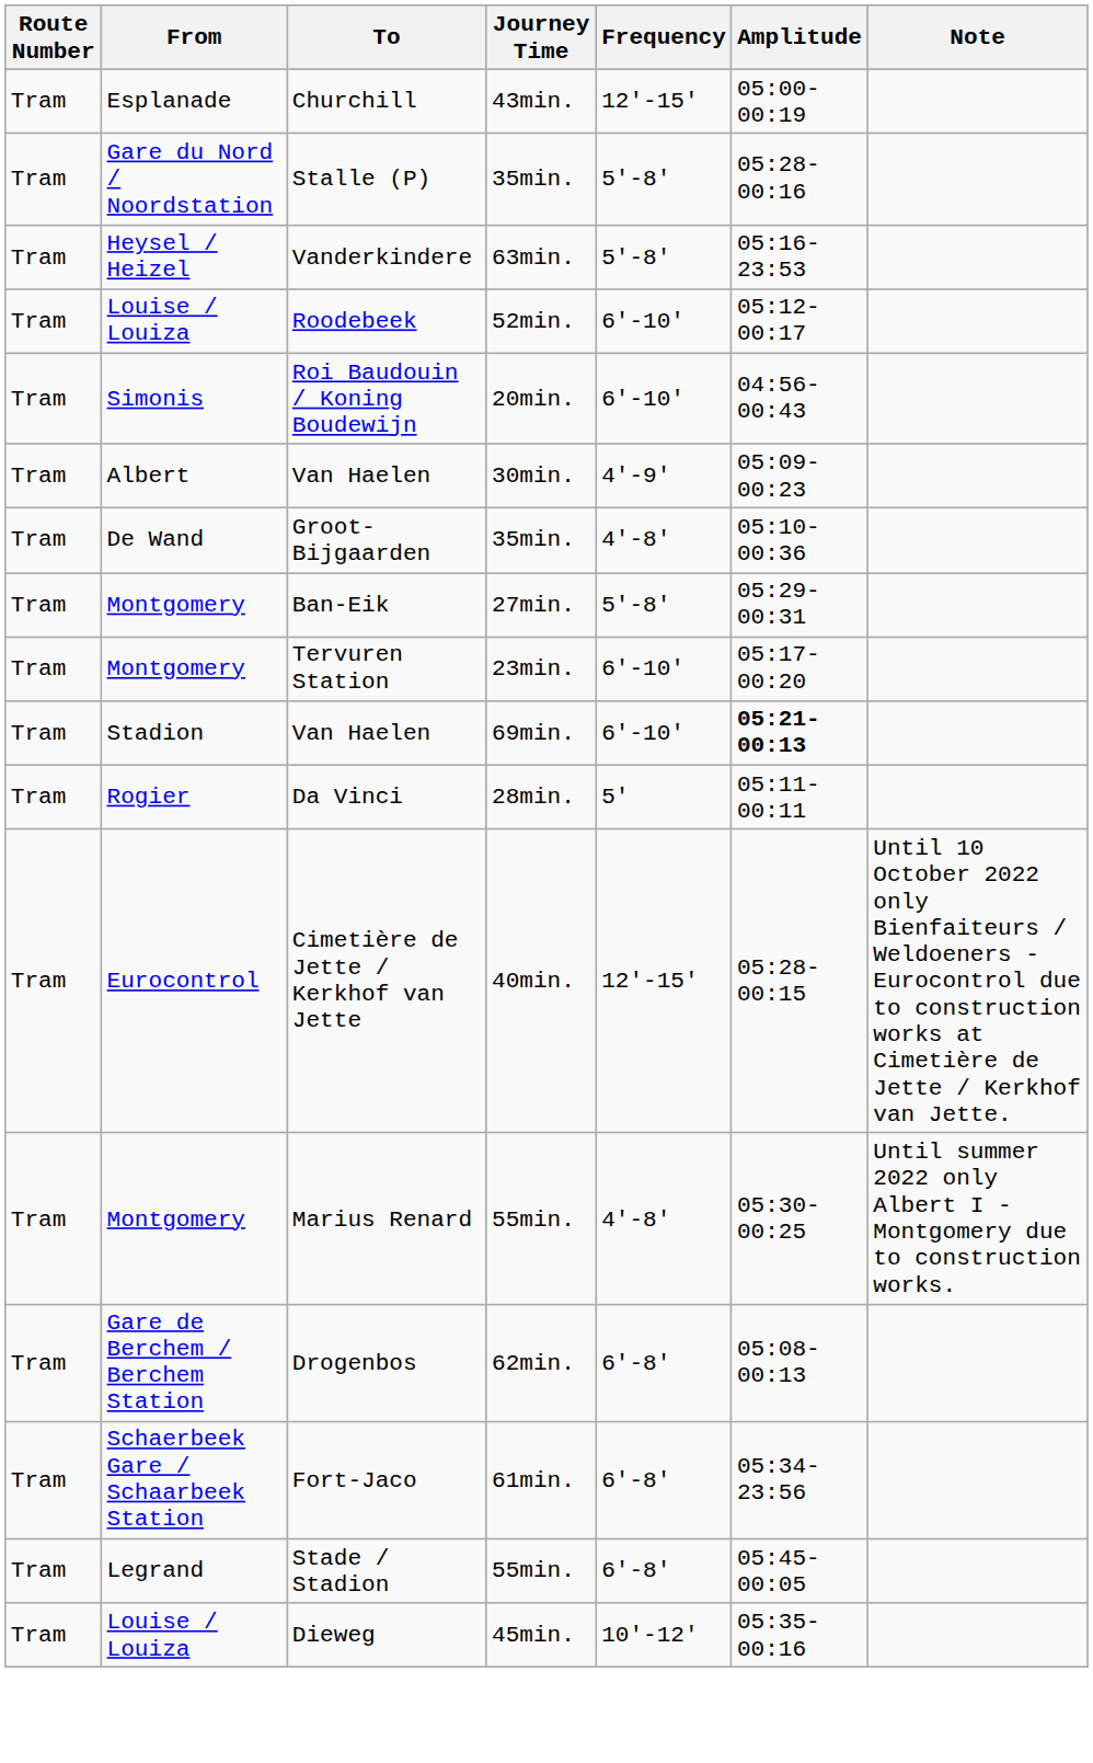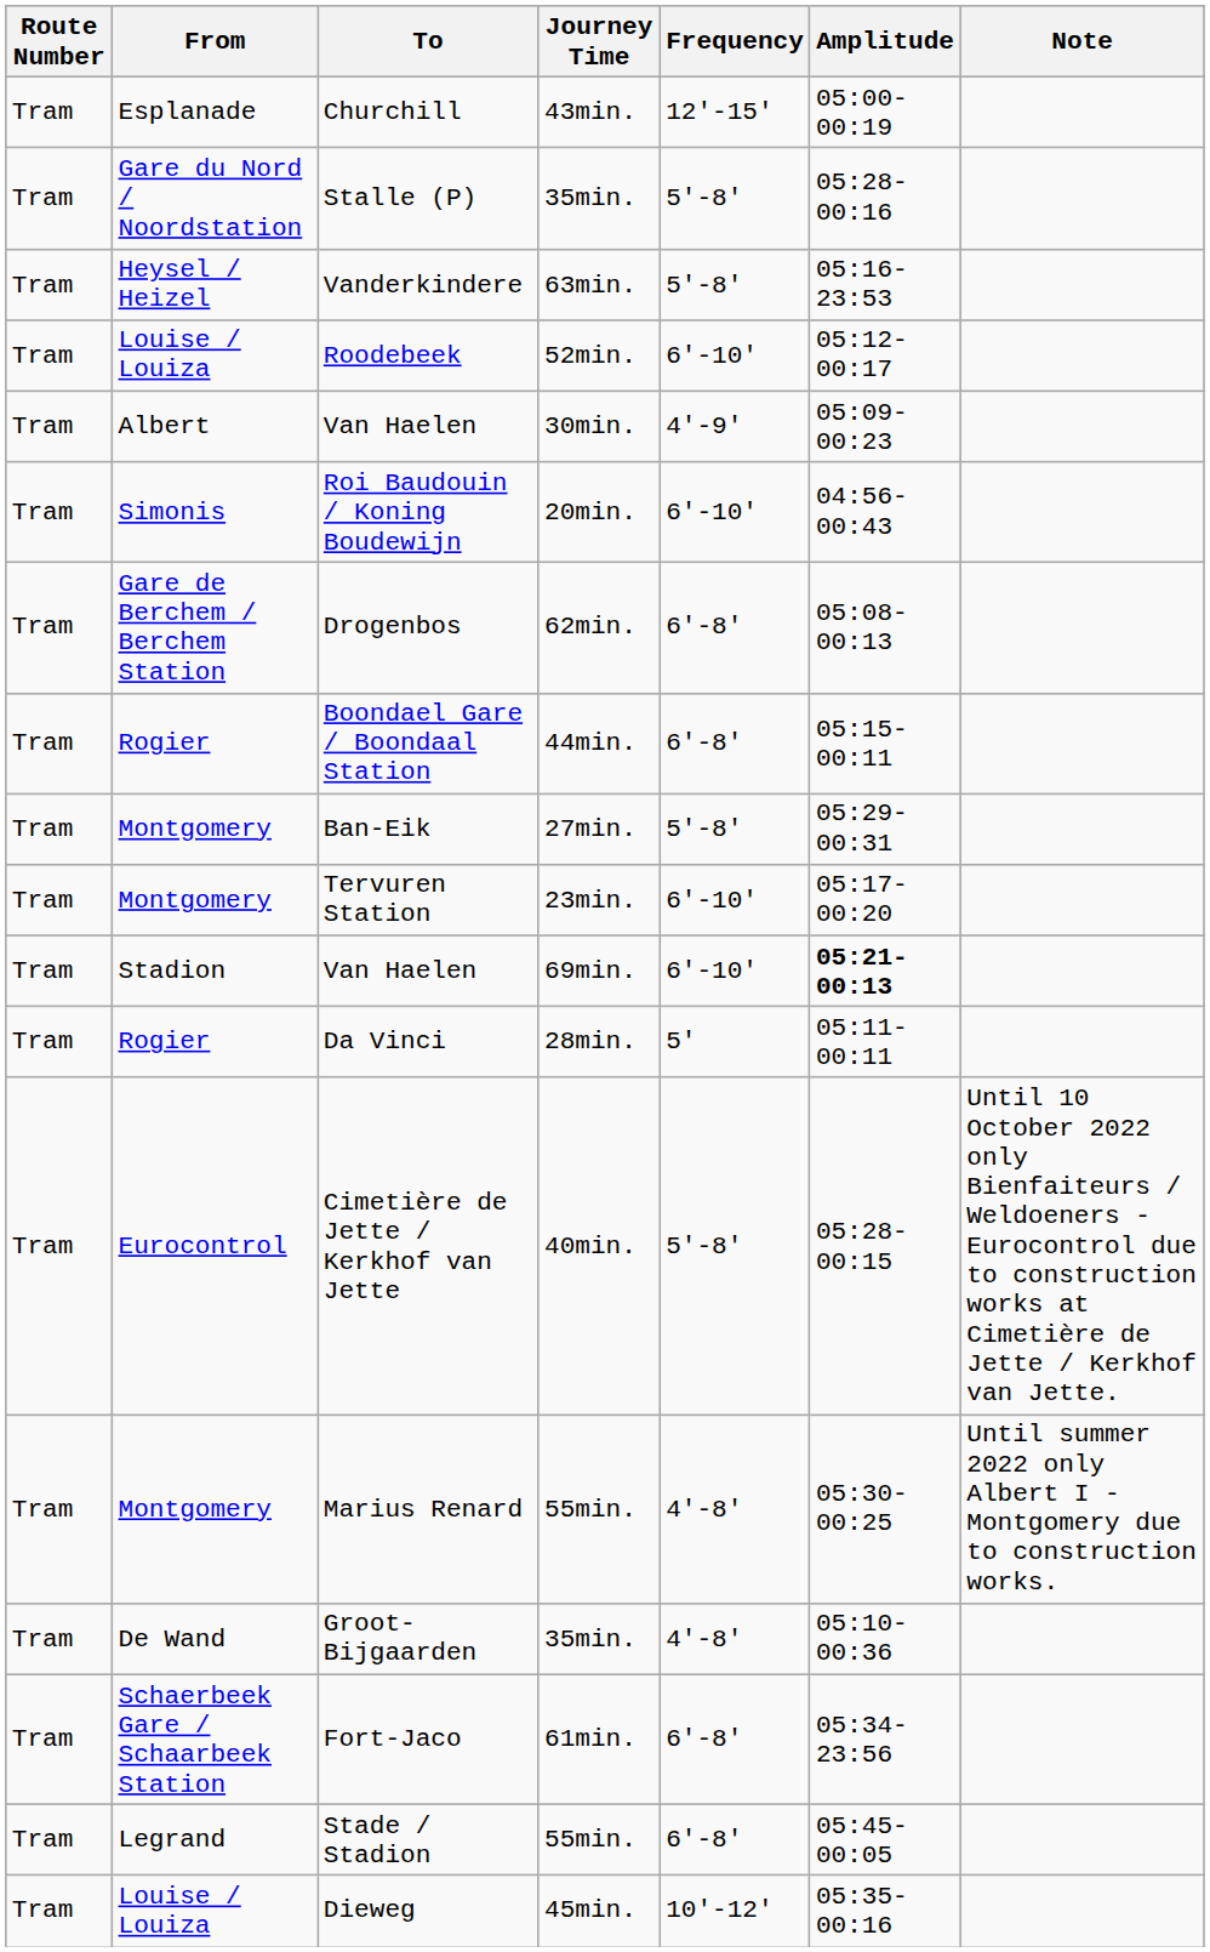 <table class="wikitable">
 <tr>
 <th>Route Number</th>
 <th>From</th>
 <th>To</th>
 <th>Journey Time </th>
 <th>Frequency </th>
 <th>Amplitude </th>
 <th>Note</th>
 </tr>
 <tr>
 <td>Tram </td>
 <td>Esplanade</td>
 <td>Churchill</td>
 <td>43min.</td>
 <td>12'-15'</td>
 <td>05:00-00:19</td>
 <td></td>
 </tr>
 <tr>
 <td>Tram </td>
 <td><a href='#'>Gare du Nord / Noordstation</a></td>
 <td>Stalle (P)</td>
 <td>35min.</td>
 <td>5'-8'</td>
 <td>05:28-00:16</td>
 <td></td>
 </tr>
 <tr>
 <td>Tram </td>
 <td><a href='#'>Heysel / Heizel</a></td>
 <td>Vanderkindere</td>
 <td>63min.</td>
 <td>5'-8'</td>
 <td>05:16-23:53</td>
 <td></td>
 </tr>
 <tr>
 <td>Tram </td>
 <td><a href='#'>Louise / Louiza</a></td>
 <td><a href='#'>Roodebeek</a></td>
 <td>52min.</td>
 <td>6'-10'</td>
 <td>05:12-00:17</td>
 <td></td>
 </tr>
 <tr>
 <td>Tram </td>
+<td>Albert</td>
+<td>Van Haelen</td>
+<td>30min.</td>
+<td>4'-9'</td>
+<td>05:09-00:23</td>
+<td></td>
+</tr>
+<tr>
+<td>Tram </td>
 <td><a href='#'>Simonis</a></td>
 <td><a href='#'>Roi Baudouin / Koning Boudewijn</a></td>
 <td>20min.</td>
 <td>6'-10'</td>
 <td>04:56-00:43</td>
 <td></td>
 </tr>
 <tr>
 <td>Tram </td>
-<td>Albert</td>
-<td>Van Haelen</td>
-<td>30min.</td>
-<td>4'-9'</td>
-<td>05:09-00:23</td>
+<td><a href='#'>Gare de Berchem / Berchem Station</a></td>
+<td>Drogenbos</td>
+<td>62min.</td>
+<td>6'-8'</td>
+<td>05:08-00:13</td>
 <td></td>
 </tr>
 <tr>
 <td>Tram </td>
-<td>De Wand</td>
-<td>Groot-Bijgaarden</td>
-<td>35min.</td>
-<td>4'-8'</td>
-<td>05:10-00:36</td>
+<td><a href='#'>Rogier</a></td>
+<td><a href='#'>Boondael Gare / Boondaal Station</a></td>
+<td>44min.</td>
+<td>6'-8'</td>
+<td>05:15-00:11</td>
 <td></td>
 </tr>
 <tr>
 <td>Tram </td>
 <td><a href='#'>Montgomery</a></td>
 <td>Ban-Eik</td>
 <td>27min.</td>
 <td>5'-8'</td>
 <td>05:29-00:31</td>
 <td></td>
 </tr>
 <tr>
 <td>Tram </td>
 <td><a href='#'>Montgomery</a></td>
 <td>Tervuren Station</td>
 <td>23min.</td>
 <td>6'-10'</td>
 <td>05:17-00:20</td>
 <td></td>
 </tr>
 <tr>
 <td>Tram </td>
 <td>Stadion</td>
 <td>Van Haelen</td>
 <td>69min.</td>
 <td>6'-10'</td>
 <td><strong>05:21-00:13</strong></td>
 <td></td>
 </tr>
 <tr>
 <td>Tram </td>
 <td><a href='#'>Rogier</a></td>
 <td>Da Vinci</td>
 <td>28min.</td>
 <td>5'</td>
 <td>05:11-00:11</td>
 <td></td>
 </tr>
 <tr>
 <td>Tram </td>
 <td><a href='#'>Eurocontrol</a></td>
 <td>Cimetière de Jette / Kerkhof van Jette</td>
 <td>40min.</td>
-<td>12'-15'</td>
+<td>5'-8'</td>
 <td>05:28-00:15</td>
 <td>Until 10 October 2022 only Bienfaiteurs / Weldoeners - Eurocontrol due to construction works at Cimetière de Jette / Kerkhof van Jette.</td>
 </tr>
 <tr>
 <td>Tram </td>
 <td><a href='#'>Montgomery</a></td>
 <td>Marius Renard</td>
 <td>55min.</td>
 <td>4'-8'</td>
 <td>05:30-00:25</td>
 <td>Until summer 2022 only Albert I - Montgomery due to construction works.</td>
 </tr>
 <tr>
 <td>Tram </td>
-<td><a href='#'>Gare de Berchem / Berchem Station</a></td>
-<td>Drogenbos</td>
-<td>62min.</td>
-<td>6'-8'</td>
-<td>05:08-00:13</td>
+<td>De Wand</td>
+<td>Groot-Bijgaarden</td>
+<td>35min.</td>
+<td>4'-8'</td>
+<td>05:10-00:36</td>
 <td></td>
 </tr>
 <tr>
 <td>Tram </td>
 <td><a href='#'>Schaerbeek Gare / Schaarbeek Station</a></td>
 <td>Fort-Jaco</td>
 <td>61min.</td>
 <td>6'-8'</td>
 <td>05:34-23:56</td>
 <td></td>
 </tr>
 <tr>
 <td>Tram </td>
 <td>Legrand</td>
 <td>Stade / Stadion</td>
 <td>55min.</td>
 <td>6'-8'</td>
 <td>05:45-00:05</td>
 <td></td>
 </tr>
 <tr>
 <td>Tram </td>
 <td><a href='#'>Louise / Louiza</a></td>
 <td>Dieweg</td>
 <td>45min.</td>
 <td>10'-12'</td>
 <td>05:35-00:16</td>
 <td></td>
 </tr>
 </table>
